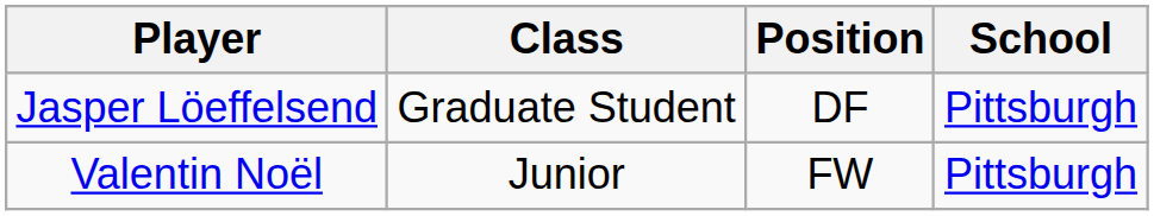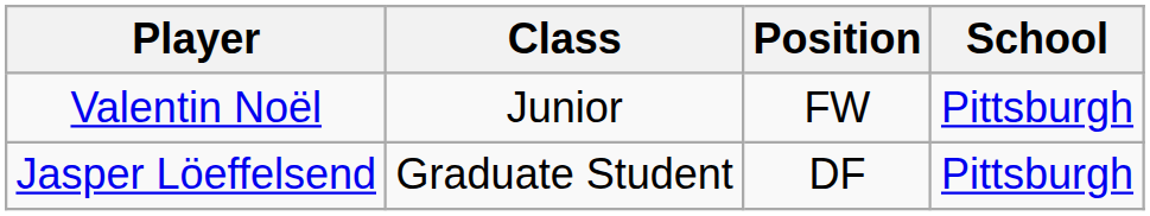 <table class="wikitable sortable" style="text-align:center">
 <tr>
 <th>Player</th>
 <th>Class</th>
 <th>Position</th>
 <th>School</th>
 </tr>
 <tr>
+<td><a href='#'>Valentin Noël</a></td>
+<td>Junior</td>
+<td>FW</td>
+<td><a href='#'>Pittsburgh</a></td>
+</tr>
+<tr>
 <td><a href='#'>Jasper Löeffelsend</a></td>
 <td>Graduate Student</td>
 <td>DF</td>
 <td><a href='#'>Pittsburgh</a></td>
 </tr>
-<tr>
-<td><a href='#'>Valentin Noël</a></td>
-<td>Junior</td>
-<td>FW</td>
-<td><a href='#'>Pittsburgh</a></td>
-</tr>
 </table>
